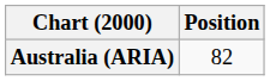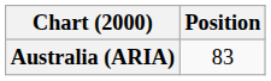 <table class="wikitable plainrowheaders" style="text-align:center">
 <tr>
 <th>Chart (2000)</th>
 <th>Position</th>
 </tr>
 <tr>
 <th scope="row">Australia (ARIA)</th>
-<td>82</td>
+<td>83</td>
 </tr>
 </table>
